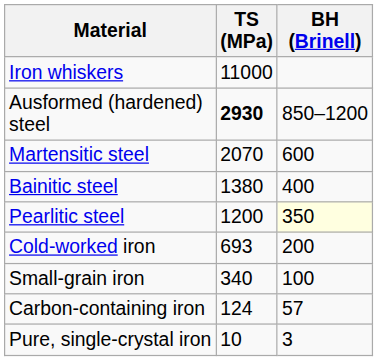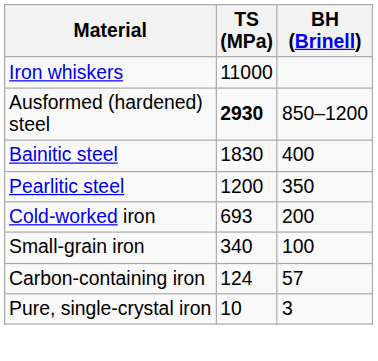 <table class="wikitable floatright">
 <tr>
 <th>Material</th>
 <th>TS <br>(MPa)</th>
 <th>BH <br>(<a href='#'>Brinell</a>)</th>
 </tr>
 <tr>
 <td><a href='#'>Iron whiskers</a></td>
 <td>11000</td>
 <td></td>
 </tr>
 <tr>
 <td>Ausformed (hardened) <br>steel</td>
 <td><strong>2930</strong></td>
 <td>850–1200</td>
 </tr>
 <tr>
-<td><a href='#'>Martensitic steel</a></td>
-<td>2070</td>
-<td>600</td>
-</tr>
-<tr>
 <td><a href='#'>Bainitic steel</a></td>
-<td>1380</td>
+<td>1830</td>
 <td>400</td>
 </tr>
 <tr>
 <td><a href='#'>Pearlitic steel</a></td>
 <td>1200</td>
-<td style="background: lightyellow;">350</td>
+<td>350</td>
 </tr>
 <tr>
 <td><a href='#'>Cold-worked</a> iron</td>
 <td>693</td>
 <td>200</td>
 </tr>
 <tr>
 <td>Small-grain iron</td>
 <td>340</td>
 <td>100</td>
 </tr>
 <tr>
 <td>Carbon-containing iron</td>
 <td>124</td>
 <td>57</td>
 </tr>
 <tr>
 <td>Pure, single-crystal iron</td>
 <td>10</td>
 <td>3</td>
 </tr>
 </table>
